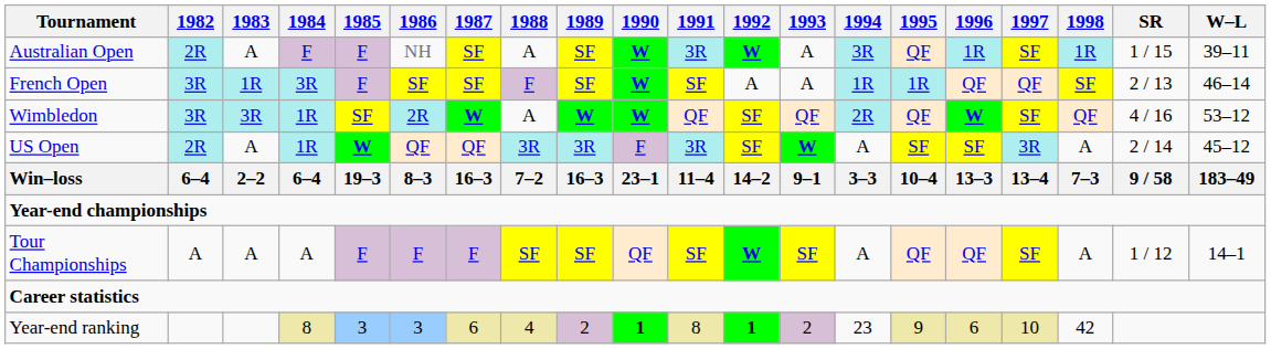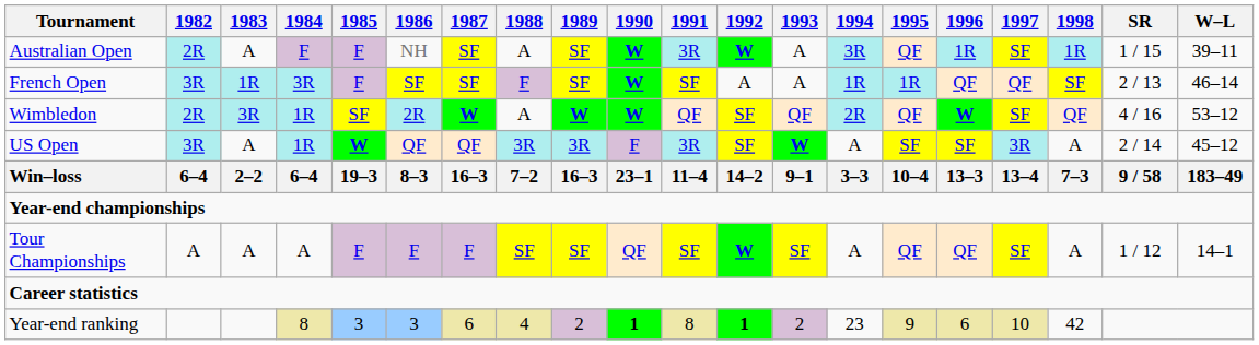 <table class=wikitable style=text-align:center;font-size:88%>
 <tr>
 <th width=115>Tournament</th>
 <th width=35><a href='#'>1982</a></th>
 <th width=35><a href='#'>1983</a></th>
 <th width=35><a href='#'>1984</a></th>
 <th width=35><a href='#'>1985</a></th>
 <th width=35><a href='#'>1986</a></th>
 <th width=35><a href='#'>1987</a></th>
 <th width=35><a href='#'>1988</a></th>
 <th width=35><a href='#'>1989</a></th>
 <th width=35><a href='#'>1990</a></th>
 <th width=35><a href='#'>1991</a></th>
 <th width=35><a href='#'>1992</a></th>
 <th width=35><a href='#'>1993</a></th>
 <th width=35><a href='#'>1994</a></th>
 <th width=35><a href='#'>1995</a></th>
 <th width=35><a href='#'>1996</a></th>
 <th width=35><a href='#'>1997</a></th>
 <th width=35><a href='#'>1998</a></th>
 <th width=50>SR</th>
 <th width=50>W–L</th>
 </tr>
 <tr>
 <td align=left><a href='#'>Australian Open</a></td>
 <td bgcolor=afeeee><a href='#'>2R</a></td>
 <td>A</td>
 <td bgcolor=d8bfd8><a href='#'>F</a></td>
 <td bgcolor=d8bfd8><a href='#'>F</a></td>
 <td style=color:#767676>NH</td>
 <td bgcolor=yellow><a href='#'>SF</a></td>
 <td>A</td>
 <td bgcolor=yellow><a href='#'>SF</a></td>
 <td bgcolor=lime><strong><a href='#'>W</a></strong></td>
 <td bgcolor=afeeee><a href='#'>3R</a></td>
 <td bgcolor=lime><strong><a href='#'>W</a></strong></td>
 <td>A</td>
 <td bgcolor=afeeee><a href='#'>3R</a></td>
 <td bgcolor=ffebcd><a href='#'>QF</a></td>
 <td bgcolor=afeeee><a href='#'>1R</a></td>
 <td bgcolor=yellow><a href='#'>SF</a></td>
 <td bgcolor=afeeee><a href='#'>1R</a></td>
 <td>1 / 15</td>
 <td>39–11</td>
 </tr>
 <tr>
 <td align=left><a href='#'>French Open</a></td>
 <td bgcolor=afeeee><a href='#'>3R</a></td>
 <td bgcolor=afeeee><a href='#'>1R</a></td>
 <td bgcolor=afeeee><a href='#'>3R</a></td>
 <td bgcolor=d8bfd8><a href='#'>F</a></td>
 <td bgcolor=yellow><a href='#'>SF</a></td>
 <td bgcolor=yellow><a href='#'>SF</a></td>
 <td bgcolor=d8bfd8><a href='#'>F</a></td>
 <td bgcolor=yellow><a href='#'>SF</a></td>
 <td bgcolor=lime><strong><a href='#'>W</a></strong></td>
 <td bgcolor=yellow><a href='#'>SF</a></td>
 <td>A</td>
 <td>A</td>
 <td bgcolor=afeeee><a href='#'>1R</a></td>
 <td bgcolor=afeeee><a href='#'>1R</a></td>
 <td bgcolor=ffebcd><a href='#'>QF</a></td>
 <td bgcolor=ffebcd><a href='#'>QF</a></td>
 <td bgcolor=yellow><a href='#'>SF</a></td>
 <td>2 / 13</td>
 <td>46–14</td>
 </tr>
 <tr>
 <td align=left><a href='#'>Wimbledon</a></td>
-<td bgcolor=afeeee><a href='#'>3R</a></td>
+<td bgcolor=afeeee><a href='#'>2R</a></td>
 <td bgcolor=afeeee><a href='#'>3R</a></td>
 <td bgcolor=afeeee><a href='#'>1R</a></td>
 <td bgcolor=yellow><a href='#'>SF</a></td>
 <td bgcolor=afeeee><a href='#'>2R</a></td>
 <td bgcolor=lime><strong><a href='#'>W</a></strong></td>
 <td>A</td>
 <td bgcolor=lime><strong><a href='#'>W</a></strong></td>
 <td bgcolor=lime><strong><a href='#'>W</a></strong></td>
 <td bgcolor=ffebcd><a href='#'>QF</a></td>
 <td bgcolor=yellow><a href='#'>SF</a></td>
 <td bgcolor=ffebcd><a href='#'>QF</a></td>
 <td bgcolor=afeeee><a href='#'>2R</a></td>
 <td bgcolor=ffebcd><a href='#'>QF</a></td>
 <td bgcolor=lime><strong><a href='#'>W</a></strong></td>
 <td bgcolor=yellow><a href='#'>SF</a></td>
 <td bgcolor=ffebcd><a href='#'>QF</a></td>
 <td>4 / 16</td>
 <td>53–12</td>
 </tr>
 <tr>
 <td align=left><a href='#'>US Open</a></td>
-<td bgcolor=afeeee><a href='#'>2R</a></td>
+<td bgcolor=afeeee><a href='#'>3R</a></td>
 <td>A</td>
 <td bgcolor=afeeee><a href='#'>1R</a></td>
 <td bgcolor=lime><strong><a href='#'>W</a></strong></td>
 <td bgcolor=ffebcd><a href='#'>QF</a></td>
 <td bgcolor=ffebcd><a href='#'>QF</a></td>
 <td bgcolor=afeeee><a href='#'>3R</a></td>
 <td bgcolor=afeeee><a href='#'>3R</a></td>
 <td bgcolor=d8bfd8><a href='#'>F</a></td>
 <td bgcolor=afeeee><a href='#'>3R</a></td>
 <td bgcolor=yellow><a href='#'>SF</a></td>
 <td bgcolor=lime><strong><a href='#'>W</a></strong></td>
 <td>A</td>
 <td bgcolor=yellow><a href='#'>SF</a></td>
 <td bgcolor=yellow><a href='#'>SF</a></td>
 <td bgcolor=afeeee><a href='#'>3R</a></td>
 <td>A</td>
 <td>2 / 14</td>
 <td>45–12</td>
 </tr>
 <tr>
 <th style="text-align:left;">Win–loss</th>
 <th>6–4</th>
 <th>2–2</th>
 <th>6–4</th>
 <th>19–3</th>
 <th>8–3</th>
 <th>16–3</th>
 <th>7–2</th>
 <th>16–3</th>
 <th>23–1</th>
 <th>11–4</th>
 <th>14–2</th>
 <th>9–1</th>
 <th>3–3</th>
 <th>10–4</th>
 <th>13–3</th>
 <th>13–4</th>
 <th>7–3</th>
 <th>9 / 58</th>
 <th>183–49</th>
 </tr>
 <tr>
 <td colspan=25 align=left><strong>Year-end championships</strong></td>
 </tr>
 <tr>
 <td align=left><a href='#'>Tour Championships</a></td>
 <td>A</td>
 <td>A</td>
 <td>A</td>
 <td bgcolor=d8bfd8><a href='#'>F</a></td>
 <td bgcolor=d8bfd8><a href='#'>F</a></td>
 <td bgcolor=d8bfd8><a href='#'>F</a></td>
 <td bgcolor=yellow><a href='#'>SF</a></td>
 <td bgcolor=yellow><a href='#'>SF</a></td>
 <td bgcolor=ffebcd><a href='#'>QF</a></td>
 <td bgcolor=yellow><a href='#'>SF</a></td>
 <td bgcolor=lime><strong><a href='#'>W</a></strong></td>
 <td bgcolor=yellow><a href='#'>SF</a></td>
 <td>A</td>
 <td bgcolor=ffebcd><a href='#'>QF</a></td>
 <td bgcolor=ffebcd><a href='#'>QF</a></td>
 <td bgcolor=yellow><a href='#'>SF</a></td>
 <td>A</td>
 <td>1 / 12</td>
 <td>14–1</td>
 </tr>
 <tr>
 <td colspan="25" style="text-align:left;"><strong>Career statistics</strong></td>
 </tr>
 <tr>
 <td align=left>Year-end ranking</td>
 <td></td>
 <td></td>
 <td bgcolor=EEE8AA>8</td>
 <td bgcolor=99ccff>3</td>
 <td bgcolor=99ccff>3</td>
 <td bgcolor=EEE8AA>6</td>
 <td bgcolor=EEE8AA>4</td>
 <td bgcolor=D8BFD8>2</td>
 <td bgcolor=00ff00><strong>1</strong></td>
 <td bgcolor=EEE8AA>8</td>
 <td bgcolor=00ff00><strong>1</strong></td>
 <td bgcolor=D8BFD8>2</td>
 <td>23</td>
 <td bgcolor=EEE8AA>9</td>
 <td bgcolor=EEE8AA>6</td>
 <td bgcolor=EEE8AA>10</td>
 <td>42</td>
 <td colspan=2></td>
 </tr>
 </table>
